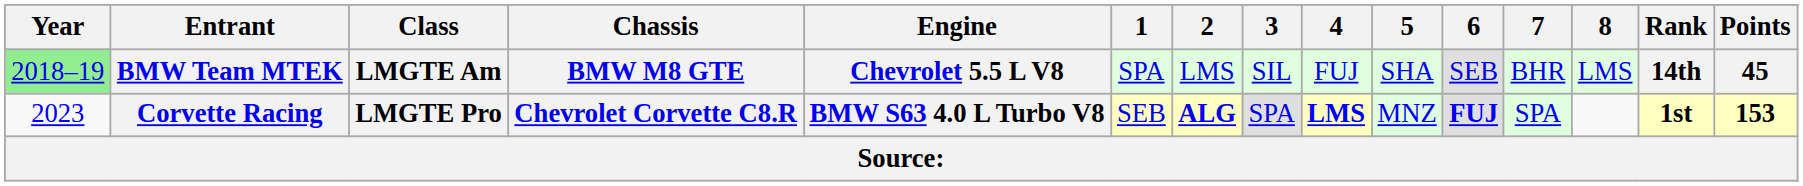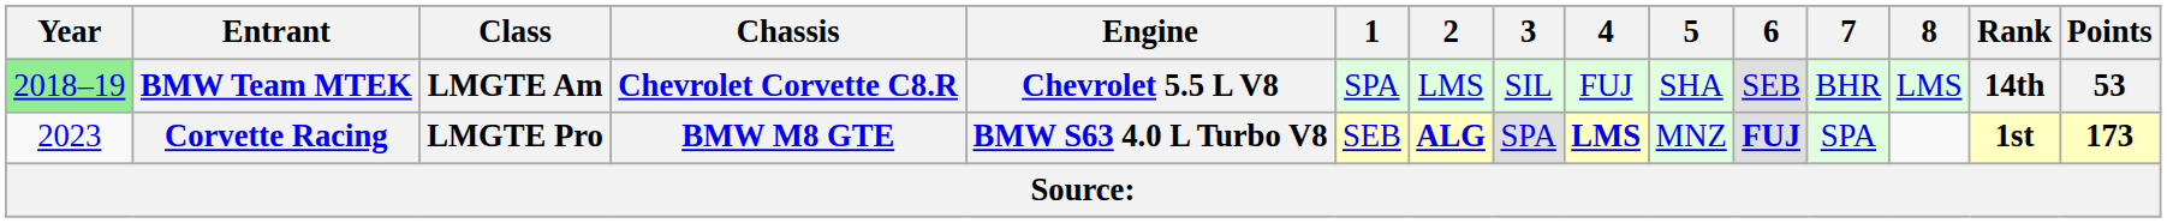 <table class="wikitable" style="text-align:center; font-size:90%">
 <tr>
 <th>Year</th>
 <th>Entrant</th>
 <th>Class</th>
 <th>Chassis</th>
 <th>Engine</th>
 <th>1</th>
 <th>2</th>
 <th>3</th>
 <th>4</th>
 <th>5</th>
 <th>6</th>
 <th>7</th>
 <th>8</th>
 <th>Rank</th>
 <th>Points</th>
 </tr>
 <tr>
 <td style="background: lightgreen;"><a href='#'>2018–19</a></td>
 <th><a href='#'>BMW Team MTEK</a></th>
 <th>LMGTE Am</th>
-<th><a href='#'>BMW M8 GTE</a></th>
+<th><a href='#'>Chevrolet Corvette C8.R</a></th>
 <th><a href='#'>Chevrolet</a> 5.5 L V8</th>
 <td style="background:#DFFFDF;"><a href='#'>SPA</a><br></td>
 <td style="background:#DFFFDF;"><a href='#'>LMS</a><br></td>
 <td style="background:#DFFFDF;"><a href='#'>SIL</a><br></td>
 <td style="background:#DFFFDF;"><a href='#'>FUJ</a><br></td>
 <td style="background:#DFFFDF;"><a href='#'>SHA</a><br></td>
 <td style="background:#DFDFDF;"><a href='#'>SEB</a><br></td>
 <td style="background:#DFFFDF;"><a href='#'>BHR</a><br></td>
 <td style="background:#DFFFDF;"><a href='#'>LMS</a><br></td>
 <th>14th</th>
-<th>45</th>
+<th>53</th>
 </tr>
 <tr>
 <td><a href='#'>2023</a></td>
 <th><a href='#'>Corvette Racing</a></th>
 <th>LMGTE Pro</th>
-<th><a href='#'>Chevrolet Corvette C8.R</a></th>
+<th><a href='#'>BMW M8 GTE</a></th>
 <th><a href='#'>BMW S63</a> 4.0 L Turbo V8</th>
 <td style="background:#FFFFBF;"><a href='#'>SEB</a><br></td>
 <td style="background:#FFFFBF;"><strong><a href='#'>ALG</a></strong><br></td>
 <td style="background:#DFDFDF;"><a href='#'>SPA</a><br></td>
 <td style="background:#FFFFBF;"><strong><a href='#'>LMS</a></strong><br></td>
 <td style="background:#DFFFDF;"><a href='#'>MNZ</a><br></td>
 <td style="background:#DFDFDF;"><strong><a href='#'>FUJ</a></strong><br></td>
 <td style="background:#DFFFDF;"><a href='#'>SPA</a><br></td>
 <td></td>
 <th style="background:#FFFFBF;">1st</th>
-<th style="background:#FFFFBF;">153</th>
+<th style="background:#FFFFBF;">173</th>
 </tr>
 <tr>
 <th colspan="15">Source:</th>
 </tr>
 </table>
